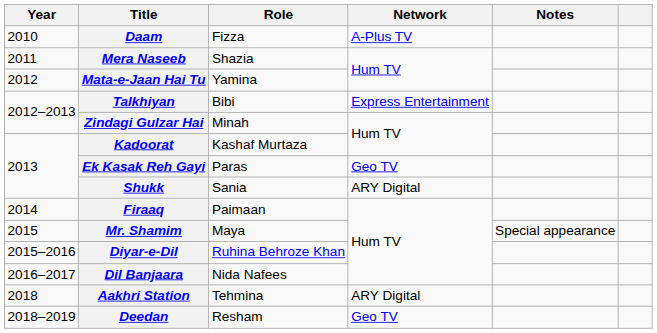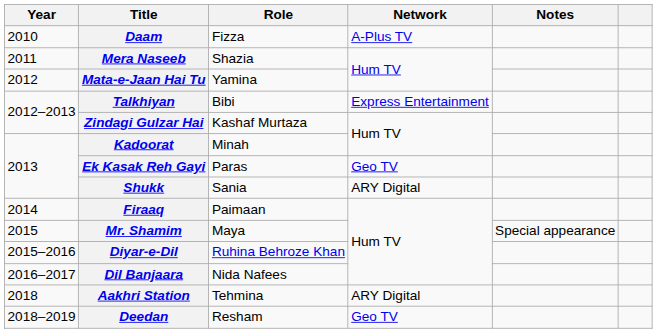 <table class="wikitable sortable plainrowheaders">
 <tr style="text-align:center;">
 <th scope="col">Year</th>
 <th scope="col">Title</th>
 <th scope="col">Role</th>
 <th scope="col">Network</th>
 <th scope="col">Notes</th>
 <th scope="col" style="width: 2em;" class="unsortable"></th>
 </tr>
 <tr>
 <td>2010</td>
 <th scope="row"><em><a href='#'>Daam</a></em></th>
 <td>Fizza</td>
 <td><a href='#'>A-Plus TV</a></td>
 <td></td>
 <td></td>
 </tr>
 <tr>
 <td>2011</td>
 <th scope="row"><em><a href='#'>Mera Naseeb</a></em></th>
 <td>Shazia</td>
 <td rowspan="2"><a href='#'>Hum TV</a></td>
 <td></td>
 <td></td>
 </tr>
 <tr>
 <td>2012</td>
 <th scope="row"><em><a href='#'>Mata-e-Jaan Hai Tu</a></em></th>
 <td>Yamina</td>
 <td></td>
 <td></td>
 </tr>
 <tr>
 <td rowspan="2">2012–2013</td>
 <th scope="row"><em><a href='#'>Talkhiyan</a></em></th>
 <td>Bibi</td>
 <td><a href='#'>Express Entertainment</a></td>
 <td></td>
 <td></td>
 </tr>
 <tr>
 <th scope="row"><em><a href='#'>Zindagi Gulzar Hai</a></em></th>
-<td>Minah</td>
+<td>Kashaf Murtaza</td>
 <td rowspan="2">Hum TV</td>
 <td></td>
 <td></td>
 </tr>
 <tr>
 <td rowspan="3">2013</td>
 <th scope="row"><em><a href='#'>Kadoorat</a></em></th>
-<td>Kashaf Murtaza</td>
+<td>Minah</td>
 <td></td>
 <td></td>
 </tr>
 <tr>
 <th scope="row"><em><a href='#'>Ek Kasak Reh Gayi</a></em></th>
 <td>Paras</td>
 <td><a href='#'>Geo TV</a></td>
 <td></td>
 <td></td>
 </tr>
 <tr>
 <th scope="row"><em><a href='#'>Shukk</a></em></th>
 <td>Sania</td>
 <td>ARY Digital</td>
 <td></td>
 <td></td>
 </tr>
 <tr>
 <td>2014</td>
 <th scope="row"><em><a href='#'>Firaaq</a></em></th>
 <td>Paimaan</td>
 <td rowspan="4">Hum TV</td>
 <td></td>
 <td></td>
 </tr>
 <tr>
 <td>2015</td>
 <th scope="row"><em><a href='#'>Mr. Shamim</a></em></th>
 <td>Maya</td>
 <td>Special appearance</td>
 <td></td>
 </tr>
 <tr>
 <td>2015–2016</td>
 <th scope="row"><em><a href='#'>Diyar-e-Dil</a></em></th>
 <td><a href='#'>Ruhina Behroze Khan</a></td>
 <td></td>
 <td></td>
 </tr>
 <tr>
 <td>2016–2017</td>
 <th scope="row"><em><a href='#'>Dil Banjaara</a></em></th>
 <td>Nida Nafees</td>
 <td></td>
 <td></td>
 </tr>
 <tr>
 <td>2018</td>
 <th scope="row"><em><a href='#'>Aakhri Station</a></em></th>
 <td>Tehmina</td>
 <td>ARY Digital</td>
 <td></td>
 <td></td>
 </tr>
 <tr>
 <td>2018–2019</td>
 <th scope="row"><em><a href='#'>Deedan</a></em></th>
 <td>Resham</td>
 <td><a href='#'>Geo TV</a></td>
 <td></td>
 <td></td>
 </tr>
 </table>
